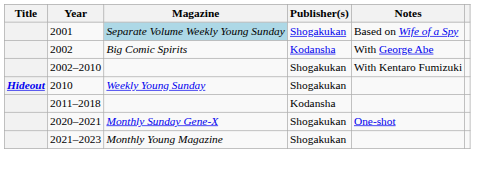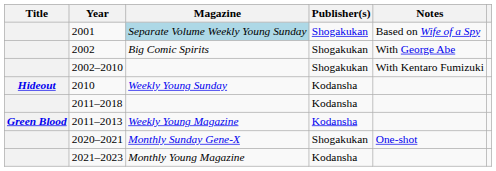 <table class="wikitable plainrowheaders sortable">
 <tr style="background:#ccc; text-align:center;">
 <th scope="col">Title</th>
 <th scope="col">Year</th>
 <th>Magazine</th>
 <th scope="col">Publisher(s)</th>
 <th scope="col">Notes</th>
 <th scope="col" class="unsortable"></th>
 </tr>
 <tr>
 <th scope="row"></th>
 <td>2001</td>
 <td style="background: lightblue;"><em>Separate Volume Weekly Young Sunday</em></td>
 <td><a href='#'>Shogakukan</a></td>
 <td>Based on <em><a href='#'>Wife of a Spy</a></em></td>
 <td align="center"></td>
 </tr>
 <tr>
 <th scope="row"><em></em></th>
 <td>2002</td>
 <td><em>Big Comic Spirits</em></td>
-<td><a href='#'>Kodansha</a></td>
+<td>Shogakukan</td>
 <td>With <a href='#'>George Abe</a></td>
 <td align="center"></td>
 </tr>
 <tr>
 <th scope="row"></th>
 <td>2002–2010</td>
 <td></td>
 <td>Shogakukan</td>
 <td>With Kentaro Fumizuki</td>
 <td align="center"></td>
 </tr>
 <tr>
 <th scope="row"><em><a href='#'>Hideout</a></em></th>
 <td>2010</td>
 <td><em><a href='#'>Weekly Young Sunday</a></em></td>
-<td>Shogakukan</td>
+<td>Kodansha</td>
 <td></td>
 <td align="center"></td>
 </tr>
 <tr>
 <th scope="row"></th>
 <td>2011–2018</td>
 <td></td>
 <td>Kodansha</td>
+<td></td>
+<td align="center"></td>
+</tr>
+<tr>
+<th scope="row"><em><a href='#'>Green Blood</a></em></th>
+<td>2011–2013</td>
+<td><em><a href='#'>Weekly Young Magazine</a></em></td>
+<td><a href='#'>Kodansha</a></td>
 <td></td>
 <td align="center"></td>
 </tr>
 <tr>
 <th scope="row"></th>
 <td>2020–2021</td>
 <td><em><a href='#'>Monthly Sunday Gene-X</a></em></td>
 <td>Shogakukan</td>
 <td><a href='#'>One-shot</a></td>
 <td align="center"></td>
 </tr>
 <tr>
 <th scope="row"></th>
 <td>2021–2023</td>
 <td><em>Monthly Young Magazine</em></td>
-<td>Shogakukan</td>
+<td>Kodansha</td>
 <td></td>
 <td align="center"></td>
 </tr>
 </table>
